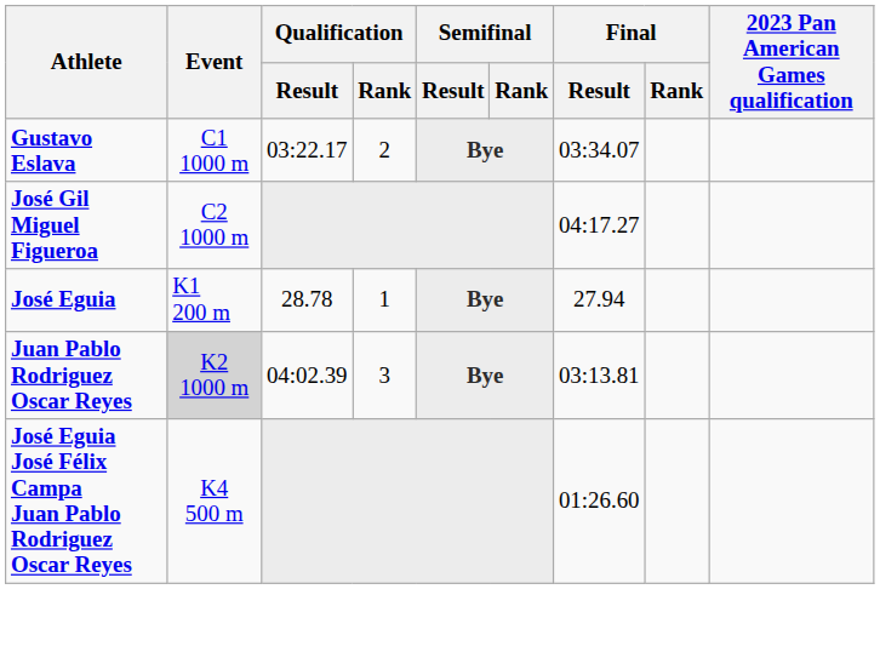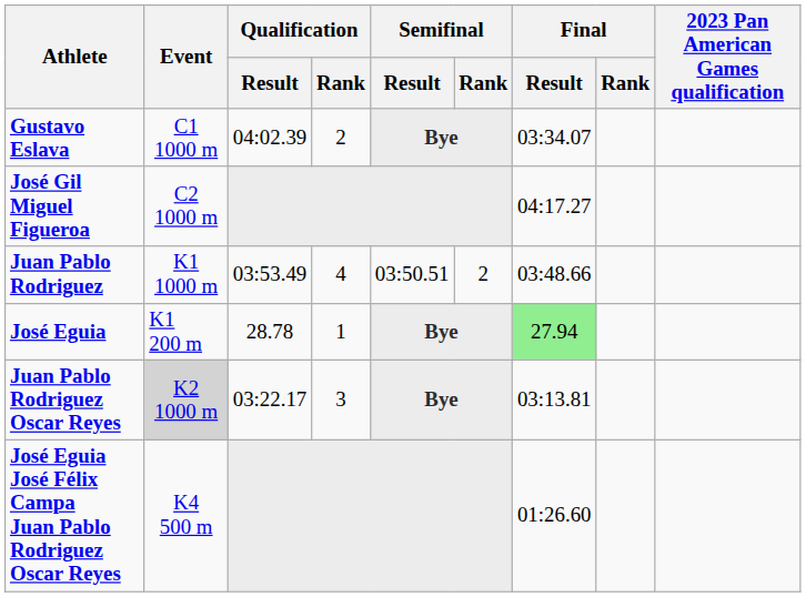 <table class="wikitable">
 <tr>
 <th rowspan="2">Athlete</th>
 <th rowspan="2">Event</th>
 <th colspan="2">Qualification</th>
 <th colspan="2">Semifinal</th>
 <th colspan="2">Final</th>
 <th rowspan="2"><a href='#'>2023 Pan American <br> Games qualification</a></th>
 </tr>
 <tr>
 <th>Result</th>
 <th>Rank</th>
 <th>Result</th>
 <th>Rank</th>
 <th>Result</th>
 <th>Rank</th>
 </tr>
 <tr align="center">
 <td align="left"><strong><a href='#'>Gustavo Eslava</a></strong></td>
 <td><a href='#'>C1 1000 m</a></td>
-<td>03:22.17</td>
+<td>04:02.39</td>
 <td>2</td>
 <td colspan="2" data-sort-value="" style="background: #ececec; color: #2C2C2C; vertical-align: middle; text-align: center; " class="table-na"><strong>Bye</strong></td>
 <td>03:34.07</td>
 <td></td>
 <td></td>
 </tr>
 <tr align="center">
 <td align="left"><strong><a href='#'>José Gil</a><br><a href='#'>Miguel Figueroa</a></strong></td>
 <td><a href='#'>C2 1000 m</a></td>
 <td colspan="4" style="background: #ECECEC; vertical-align: middle; text-align: center; " class="table-cast"></td>
 <td>04:17.27</td>
 <td></td>
 <td></td>
 </tr>
 <tr align="center">
+<td align="left"><a href='#'><strong>Juan Pablo Rodriguez</strong></a></td>
+<td><a href='#'>K1 1000 m</a></td>
+<td>03:53.49</td>
+<td>4</td>
+<td>03:50.51</td>
+<td>2</td>
+<td>03:48.66</td>
+<td></td>
+<td></td>
+</tr>
+<tr align="center">
 <td align="left"><a href='#'><strong>José Eguia</strong></a></td>
 <td align="left"><a href='#'>K1 200 m</a></td>
 <td>28.78</td>
 <td>1</td>
 <td colspan="2" data-sort-value="" style="background: #ececec; color: #2C2C2C; vertical-align: middle; text-align: center; " class="table-na"><strong>Bye</strong></td>
-<td>27.94</td>
+<td style="background: lightgreen;">27.94</td>
 <td></td>
 <td></td>
 </tr>
 <tr align="center">
 <td align="left"><strong><a href='#'>Juan Pablo Rodriguez</a><br><a href='#'>Oscar Reyes</a></strong></td>
 <td style="background: lightgrey;"><a href='#'>K2 1000 m</a></td>
-<td>04:02.39</td>
+<td>03:22.17</td>
 <td>3</td>
 <td colspan="2" data-sort-value="" style="background: #ececec; color: #2C2C2C; vertical-align: middle; text-align: center; " class="table-na"><strong>Bye</strong></td>
 <td>03:13.81</td>
 <td></td>
 <td></td>
 </tr>
 <tr align="center">
 <td align="left"><strong><a href='#'>José Eguia</a><br><a href='#'>José Félix Campa</a><br><a href='#'>Juan Pablo Rodriguez</a><br><a href='#'>Oscar Reyes</a></strong></td>
 <td><a href='#'>K4 500 m</a></td>
 <td colspan="4" style="background: #ECECEC; vertical-align: middle; text-align: center; " class="table-cast"></td>
 <td>01:26.60</td>
 <td></td>
 <td></td>
 </tr>
 </table>
